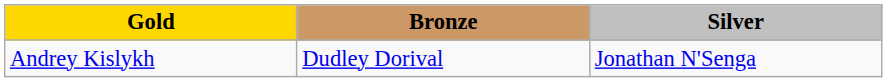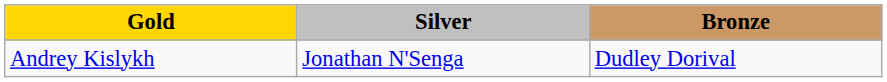 <table class="wikitable" style="text-align:left">
 <tr align="center">
 <td width=200 bgcolor=gold><strong>Gold</strong></td>
+<td width=200 bgcolor=silver><strong>Silver</strong></td>
 <td width=200 bgcolor=CC9966><strong>Bronze</strong></td>
-<td width=200 bgcolor=silver><strong>Silver</strong></td>
 </tr>
 <tr>
 <td><a href='#'>Andrey Kislykh</a><br><em></em></td>
+<td><a href='#'>Jonathan N'Senga</a><br><em></em></td>
 <td><a href='#'>Dudley Dorival</a><br><em></em></td>
-<td><a href='#'>Jonathan N'Senga</a><br><em></em></td>
 </tr>
 </table>
